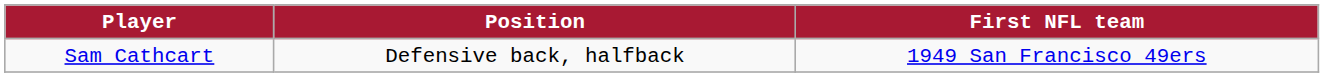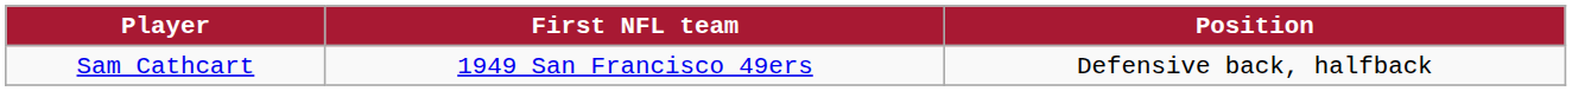 <table class="wikitable" width="65%">
 <tr align="center" style="background:#A81933;color:#FFFFFF;">
 <td><strong>Player</strong></td>
+<td><strong>First NFL team</strong></td>
 <td><strong>Position</strong></td>
-<td><strong>First NFL team</strong></td>
 </tr>
 <tr align="center" bgcolor="">
 <td><a href='#'>Sam Cathcart</a></td>
+<td><a href='#'>1949 San Francisco 49ers</a></td>
 <td>Defensive back, halfback</td>
-<td><a href='#'>1949 San Francisco 49ers</a></td>
 </tr>
 </table>
